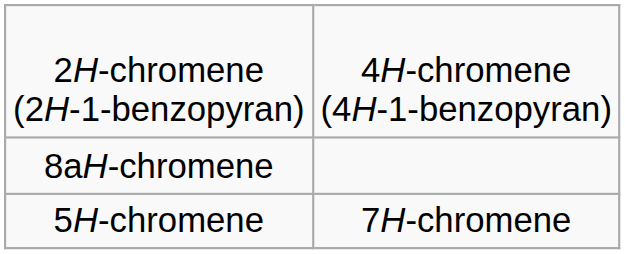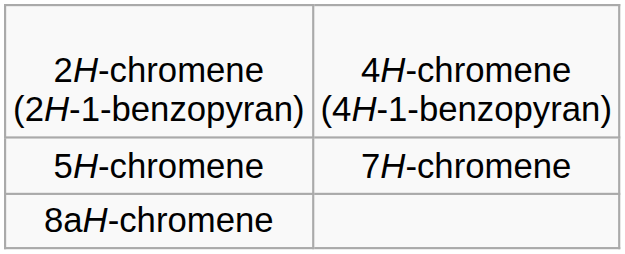 <table class=wikitable style="text-align:center;">
 <tr>
 <td><br>2<em>H</em>-chromene<br>(2<em>H</em>-1-benzopyran)</td>
 <td><br>4<em>H</em>-chromene<br>(4<em>H</em>-1-benzopyran)</td>
 </tr>
 <tr>
+<td>5<em>H</em>-chromene</td>
+<td>7<em>H</em>-chromene</td>
+</tr>
+<tr>
 <td>8a<em>H</em>-chromene</td>
 <td></td>
 </tr>
-<tr>
-<td>5<em>H</em>-chromene</td>
-<td>7<em>H</em>-chromene</td>
-</tr>
 </table>
